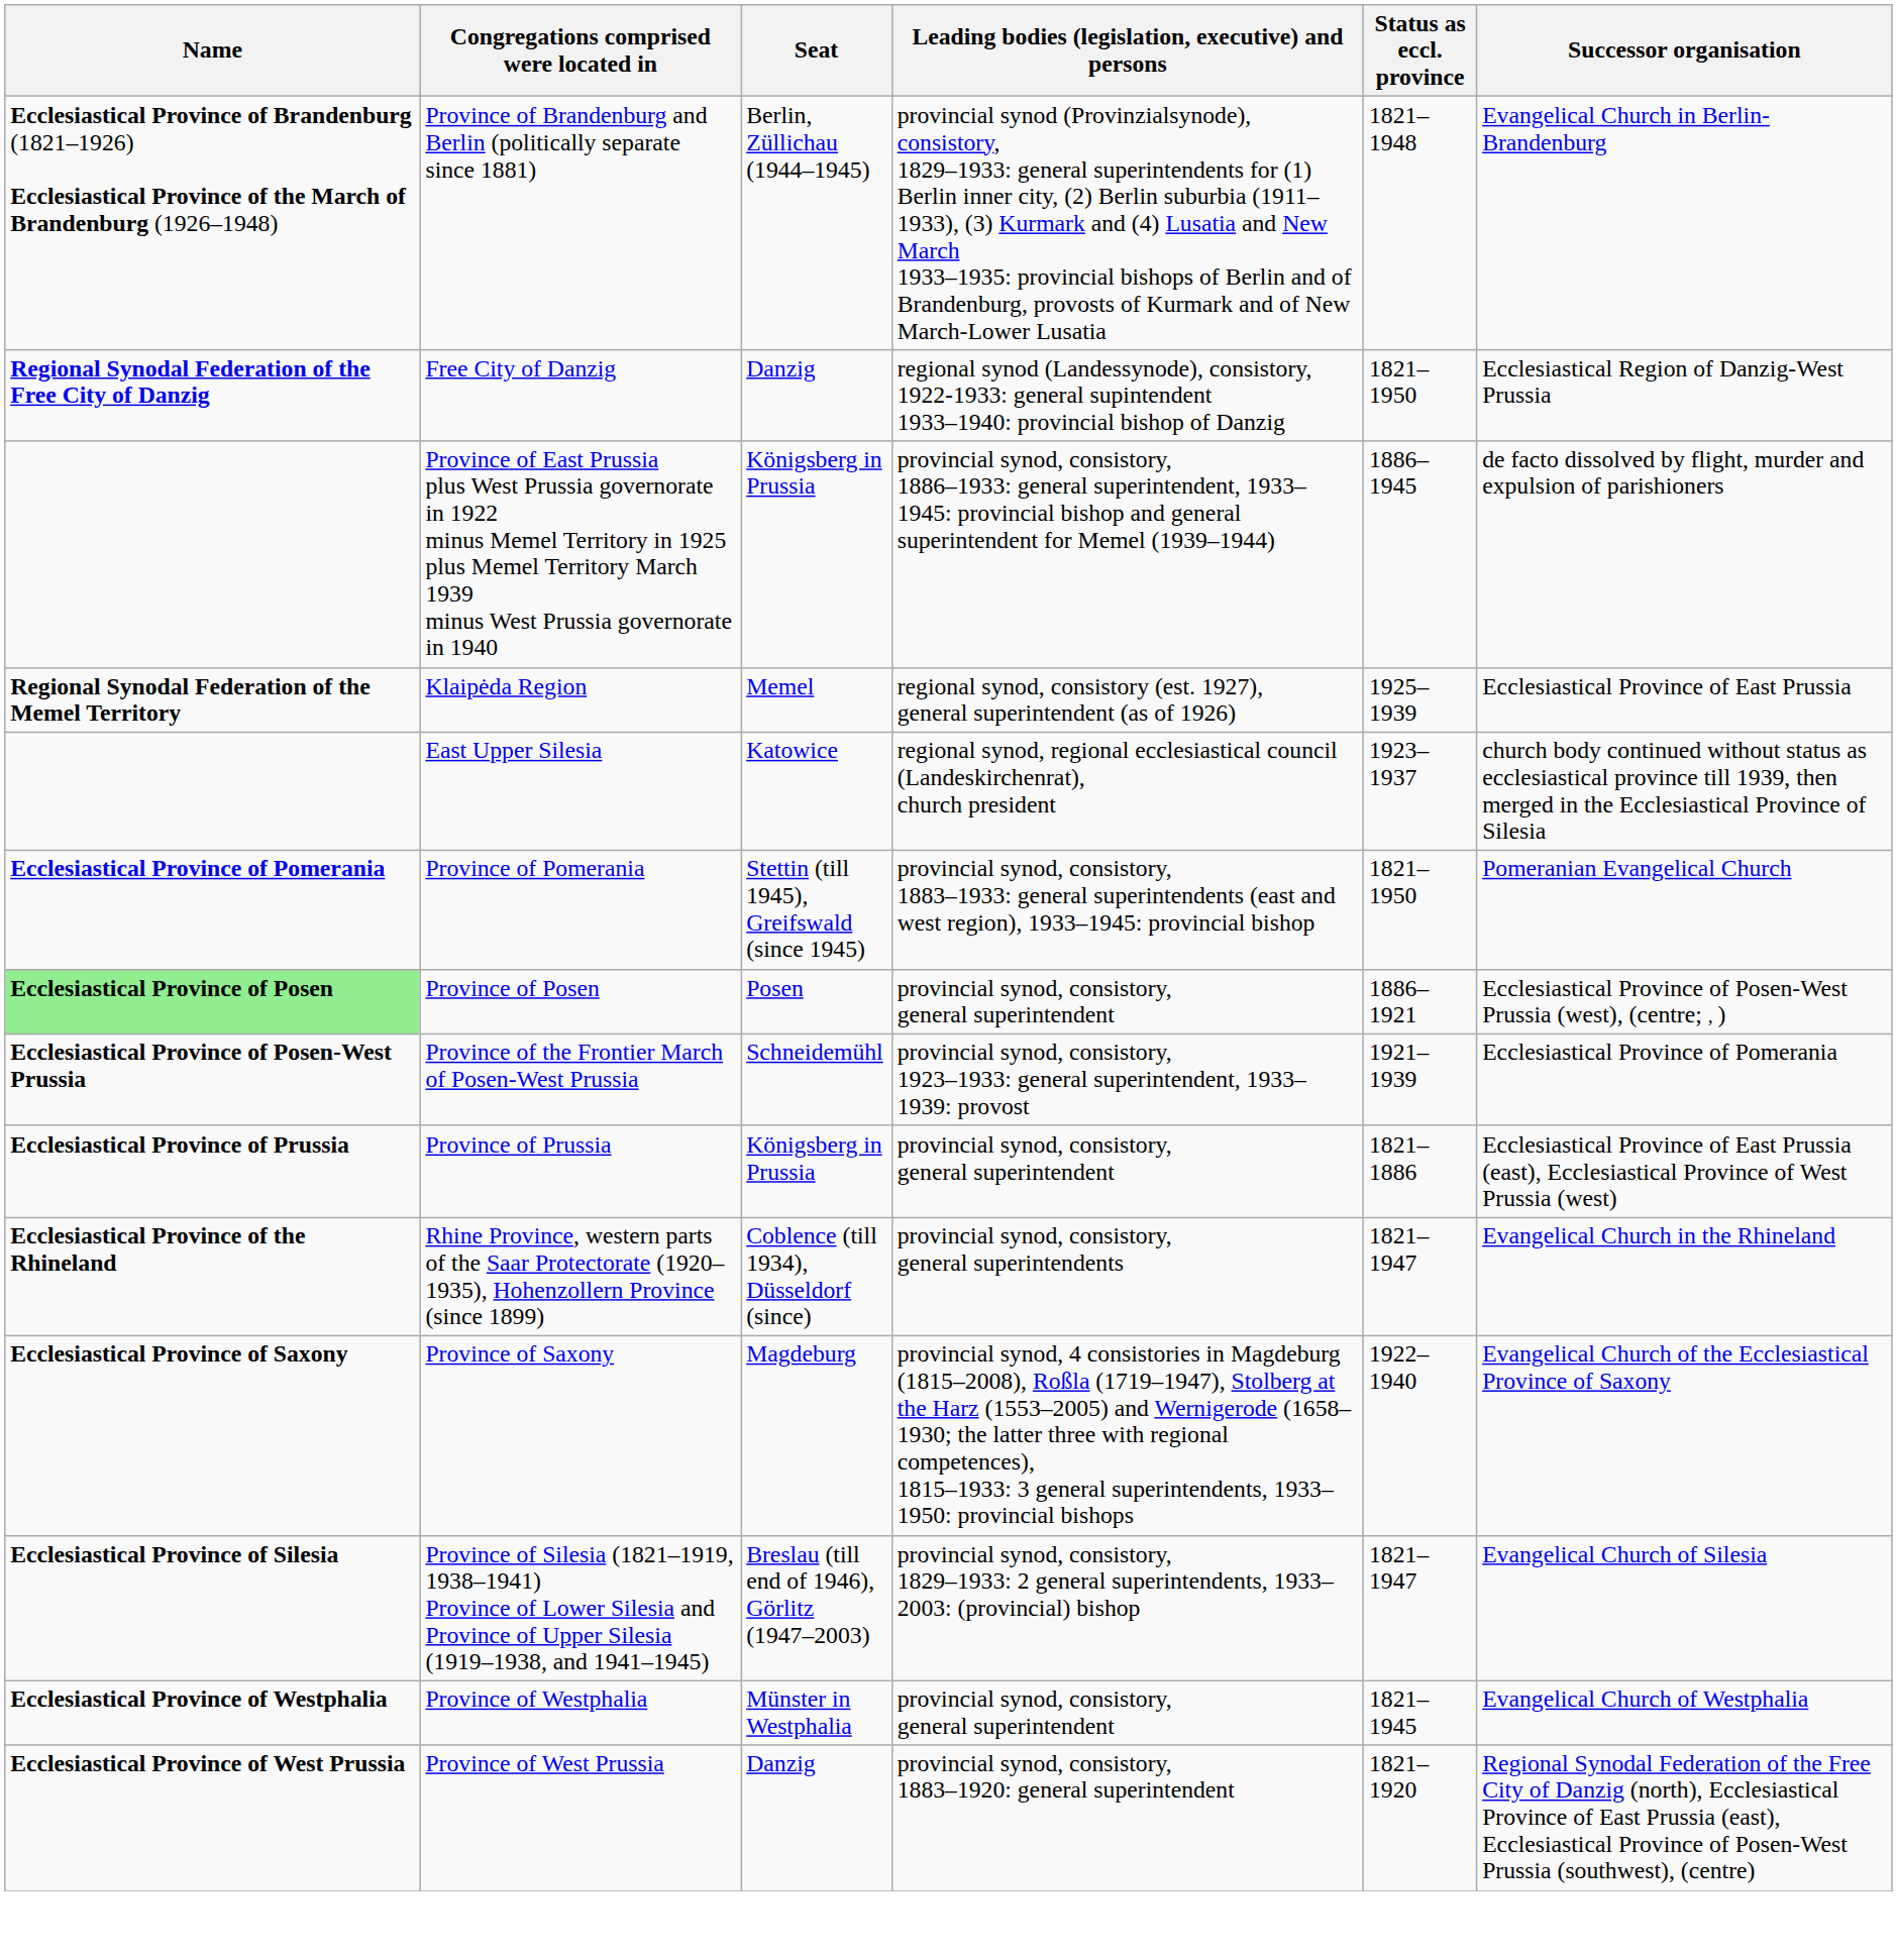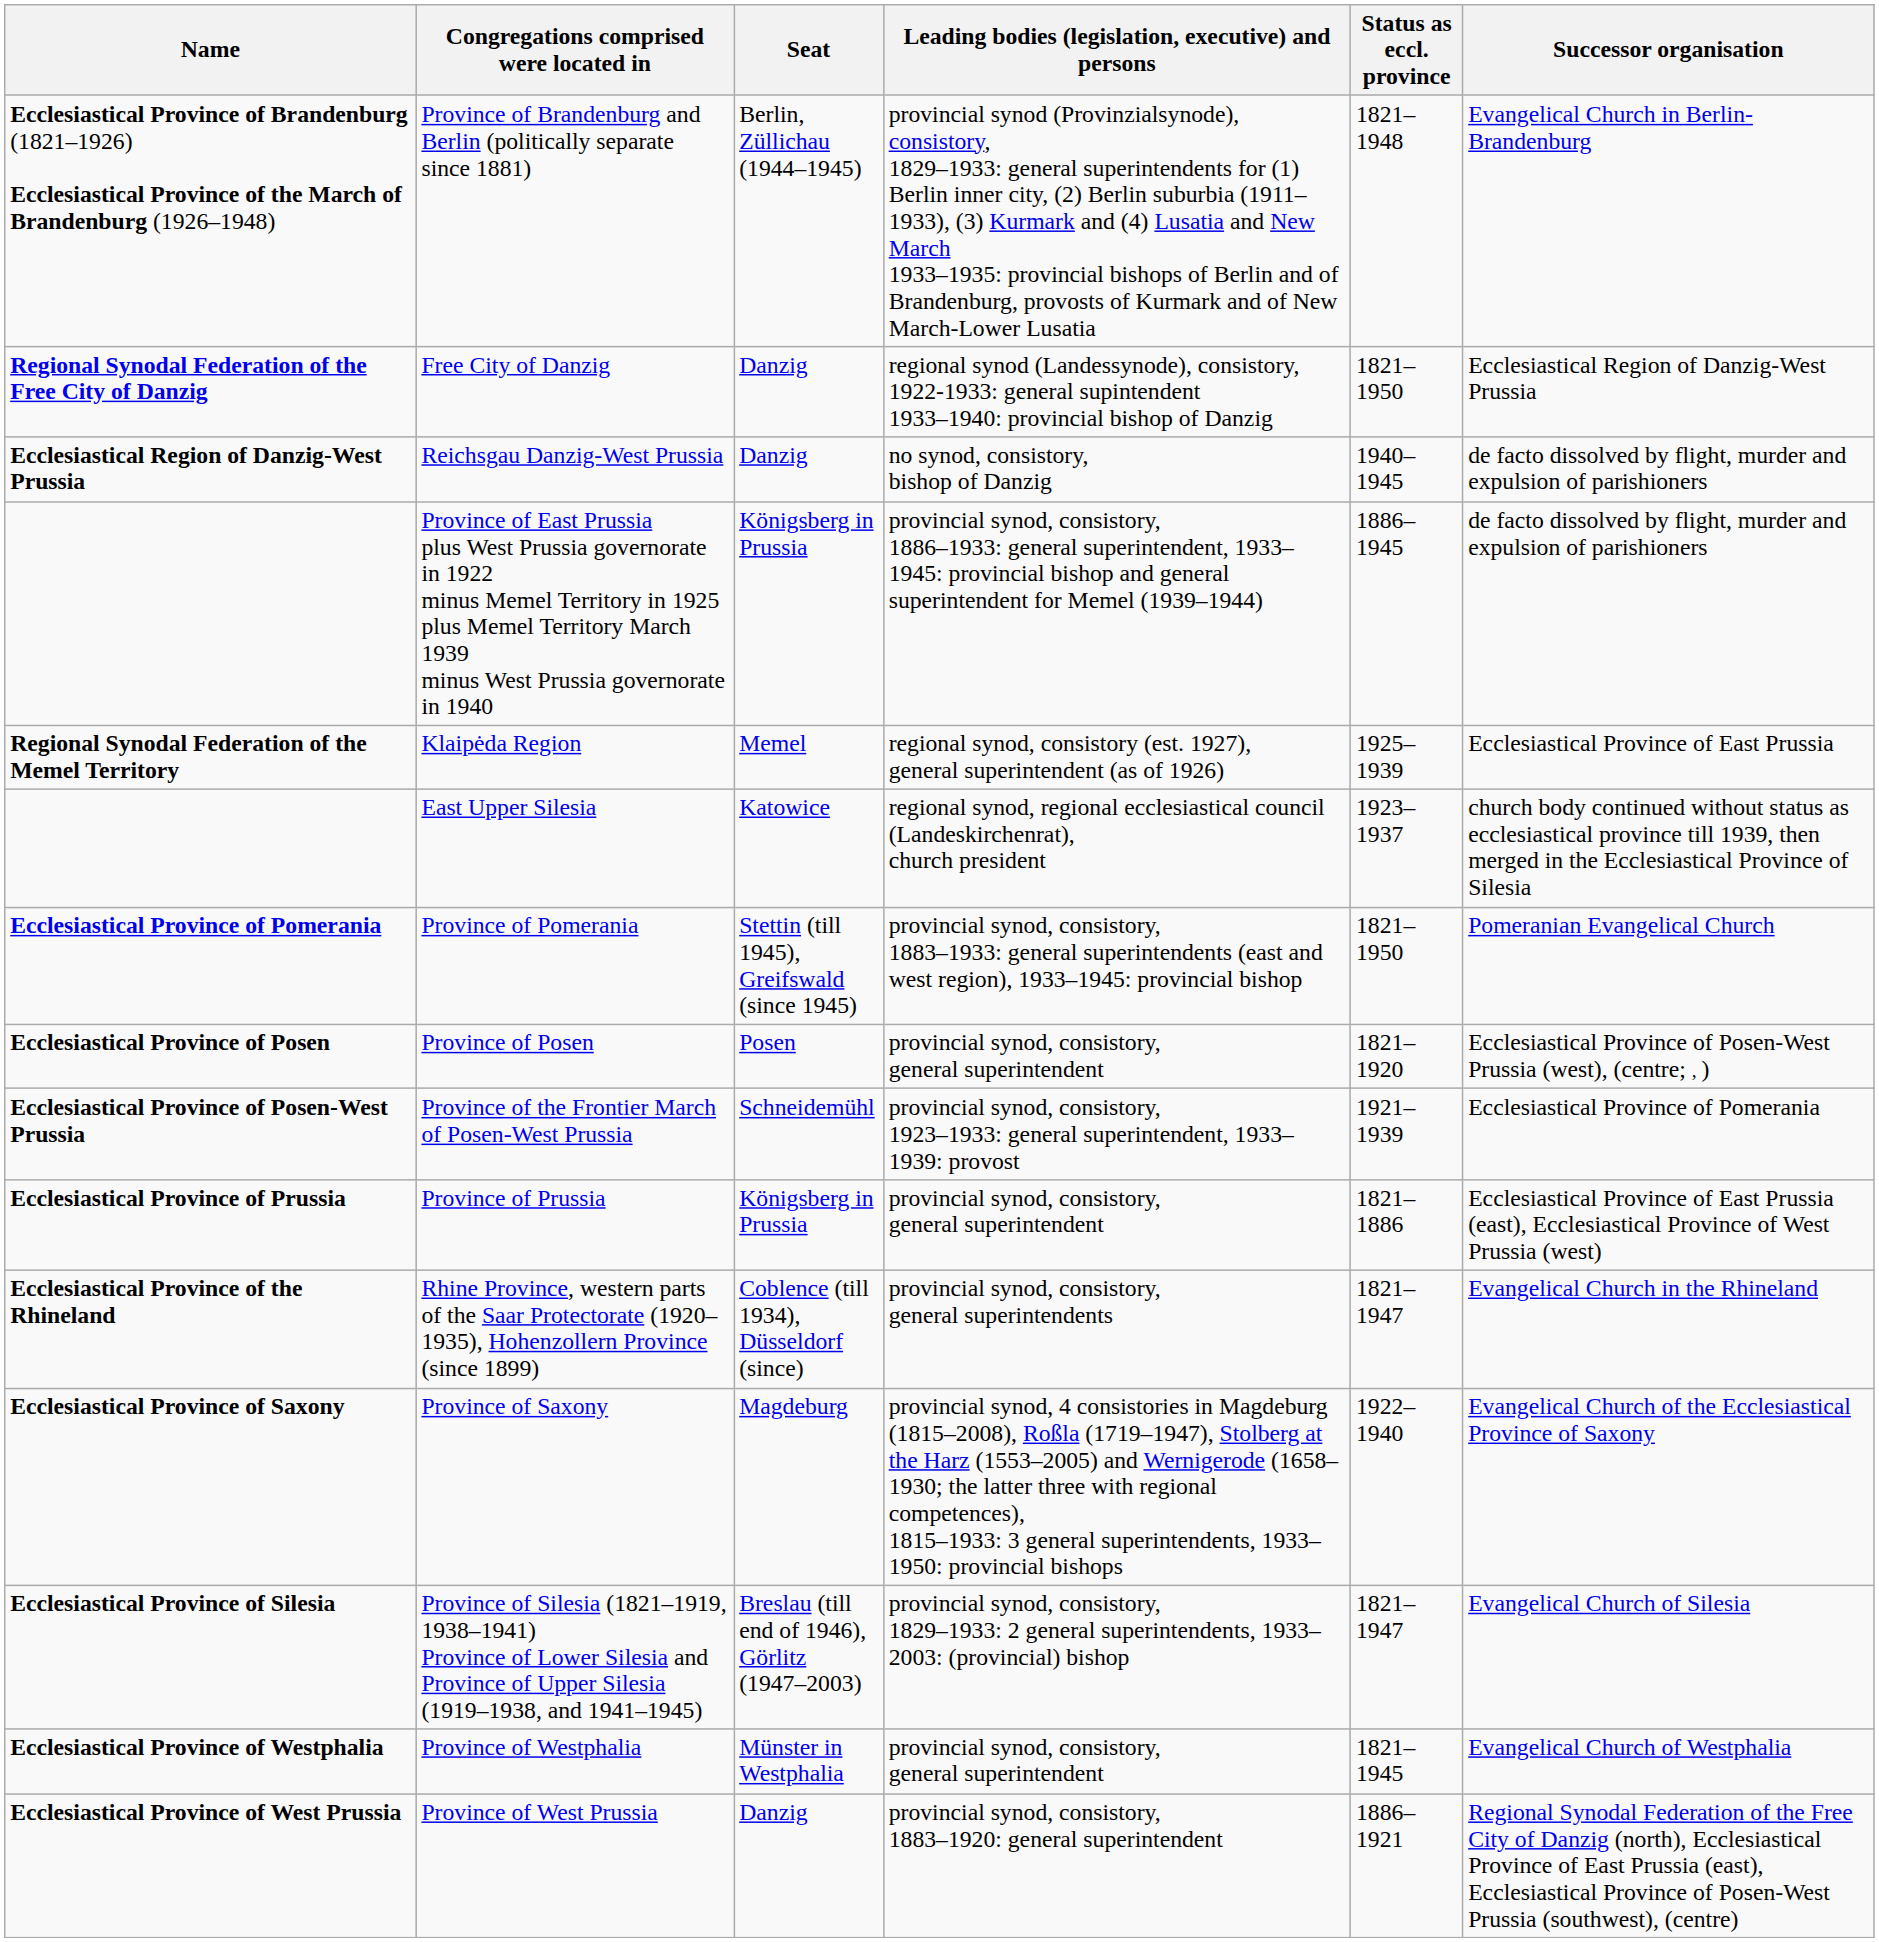 <table class="sortable wikitable" width="100%">
 <tr class="hintergrundfarbe5">
 <th width = "22%">Name</th>
 <th width = "17%">Congregations comprised were located in</th>
 <th width = "8%">Seat</th>
 <th width = "25%">Leading bodies (legislation, executive) and persons</th>
 <th width = "6%">Status as eccl. province</th>
 <th width = "22%">Successor organisation<br></th>
 </tr>
 <tr valign=top>
 <td><strong>Ecclesiastical Province of Brandenburg</strong> (1821–1926)<br><small></small><br><strong>Ecclesiastical Province of the March of Brandenburg</strong> (1926–1948)<br><small></small></td>
 <td><a href='#'>Province of Brandenburg</a> and<br><a href='#'>Berlin</a> (politically separate since 1881)</td>
 <td>Berlin, <br><a href='#'>Züllichau</a> (1944–1945)</td>
 <td>provincial synod (Provinzialsynode), <br><a href='#'>consistory</a>, <br>1829–1933: general superintendents for (1) Berlin inner city, (2) Berlin suburbia (1911–1933), (3) <a href='#'>Kurmark</a> and (4) <a href='#'>Lusatia</a> and <a href='#'>New March</a><br>1933–1935: provincial bishops of Berlin and of Brandenburg, provosts of Kurmark and of New March-Lower Lusatia</td>
 <td>1821–1948</td>
 <td><a href='#'>Evangelical Church in Berlin-Brandenburg</a></td>
 </tr>
 <tr valign=top>
 <td><strong><a href='#'>Regional Synodal Federation of the Free City of Danzig</a></strong><br><small></small></td>
 <td><a href='#'>Free City of Danzig</a></td>
 <td><a href='#'>Danzig</a></td>
 <td>regional synod (Landessynode), consistory, <br>1922-1933: general supintendent<br>1933–1940: provincial bishop of Danzig</td>
 <td>1821–1950</td>
 <td>Ecclesiastical Region of Danzig-West Prussia</td>
+</tr>
+<tr valign=top>
+<td><strong>Ecclesiastical Region of Danzig-West Prussia</strong><br><small></small></td>
+<td><a href='#'>Reichsgau Danzig-West Prussia</a></td>
+<td><a href='#'>Danzig</a></td>
+<td>no synod, consistory, <br>bishop of Danzig</td>
+<td>1940–1945</td>
+<td>de facto dissolved by flight, murder and expulsion of parishioners</td>
 </tr>
 <tr valign=top>
 <td><strong></strong><br><small></small></td>
 <td><a href='#'>Province of East Prussia</a><br>plus West Prussia governorate in 1922<br>minus Memel Territory in 1925<br>plus Memel Territory March 1939<br>minus West Prussia governorate in 1940</td>
 <td><a href='#'>Königsberg in Prussia</a></td>
 <td>provincial synod, consistory, <br>1886–1933: general superintendent, 1933–1945: provincial bishop and general superintendent for Memel (1939–1944)</td>
 <td>1886–1945</td>
 <td>de facto dissolved by flight, murder and expulsion of parishioners</td>
 </tr>
 <tr valign=top>
 <td><strong>Regional Synodal Federation of the Memel Territory</strong><br><small></small></td>
 <td><a href='#'>Klaipėda Region</a></td>
 <td><a href='#'>Memel</a></td>
 <td>regional synod, consistory (est. 1927), <br>general superintendent (as of 1926)</td>
 <td>1925–1939</td>
 <td>Ecclesiastical Province of East Prussia</td>
 </tr>
 <tr valign=top>
 <td><strong></strong><br><small>  </small></td>
 <td><a href='#'>East Upper Silesia</a></td>
 <td><a href='#'>Katowice</a></td>
 <td>regional synod, regional ecclesiastical council (Landeskirchenrat), <br>church president</td>
 <td>1923–1937</td>
 <td>church body continued without status as ecclesiastical province till 1939, then merged in the Ecclesiastical Province of Silesia</td>
 </tr>
 <tr valign=top>
 <td><strong><a href='#'>Ecclesiastical Province of Pomerania</a></strong><br><small></small></td>
 <td><a href='#'>Province of Pomerania</a></td>
 <td><a href='#'>Stettin</a> (till 1945), <br><a href='#'>Greifswald</a> (since 1945)</td>
 <td>provincial synod, consistory, <br>1883–1933: general superintendents (east and west region), 1933–1945: provincial bishop</td>
 <td>1821–1950</td>
 <td><a href='#'>Pomeranian Evangelical Church</a></td>
 </tr>
 <tr valign=top>
-<td style="background: lightgreen;"><strong>Ecclesiastical Province of Posen</strong><br><small></small></td>
+<td><strong>Ecclesiastical Province of Posen</strong><br><small></small></td>
 <td><a href='#'>Province of Posen</a></td>
 <td><a href='#'>Posen</a></td>
 <td>provincial synod, consistory, <br>general superintendent</td>
-<td>1886–1921</td>
+<td>1821–1920</td>
 <td>Ecclesiastical Province of Posen-West Prussia (west),  (centre; <small>, </small>)</td>
 </tr>
 <tr valign=top>
 <td><strong>Ecclesiastical Province of Posen-West Prussia</strong><br><small></small></td>
 <td><a href='#'>Province of the Frontier March of Posen-West Prussia</a></td>
 <td><a href='#'>Schneidemühl</a></td>
 <td>provincial synod, consistory, <br>1923–1933: general superintendent, 1933–1939: provost</td>
 <td>1921–1939</td>
 <td>Ecclesiastical Province of Pomerania</td>
 </tr>
 <tr valign=top>
 <td><strong>Ecclesiastical Province of Prussia</strong><br><small></small></td>
 <td><a href='#'>Province of Prussia</a></td>
 <td><a href='#'>Königsberg in Prussia</a></td>
 <td>provincial synod, consistory, <br>general superintendent</td>
 <td>1821–1886</td>
 <td>Ecclesiastical Province of East Prussia (east), Ecclesiastical Province of West Prussia (west)</td>
 </tr>
 <tr valign=top>
 <td><strong>Ecclesiastical Province of the Rhineland</strong><br><small></small></td>
 <td><a href='#'>Rhine Province</a>, western parts of the <a href='#'>Saar Protectorate</a> (1920–1935), <a href='#'>Hohenzollern Province</a> (since 1899)</td>
 <td><a href='#'>Coblence</a> (till 1934), <a href='#'>Düsseldorf</a> (since)</td>
 <td>provincial synod, consistory, <br>general superintendents</td>
 <td>1821–1947</td>
 <td><a href='#'>Evangelical Church in the Rhineland</a></td>
 </tr>
 <tr valign=top>
 <td><strong>Ecclesiastical Province of Saxony</strong><br><small></small></td>
 <td><a href='#'>Province of Saxony</a></td>
 <td><a href='#'>Magdeburg</a></td>
 <td>provincial synod, 4 consistories in Magdeburg (1815–2008), <a href='#'>Roßla</a> (1719–1947), <a href='#'>Stolberg at the Harz</a> (1553–2005) and <a href='#'>Wernigerode</a> (1658–1930; the latter three with regional competences), <br>1815–1933: 3 general superintendents, 1933–1950: provincial bishops</td>
 <td>1922–1940</td>
 <td><a href='#'>Evangelical Church of the Ecclesiastical Province of Saxony</a></td>
 </tr>
 <tr valign=top>
 <td><strong>Ecclesiastical Province of Silesia</strong><br><small></small></td>
 <td><a href='#'>Province of Silesia</a> (1821–1919, 1938–1941)<br><a href='#'>Province of Lower Silesia</a> and <a href='#'>Province of Upper Silesia</a> (1919–1938, and 1941–1945)</td>
 <td><a href='#'>Breslau</a> (till end of 1946), <br><a href='#'>Görlitz</a> (1947–2003)</td>
 <td>provincial synod, consistory, <br>1829–1933: 2 general superintendents, 1933–2003: (provincial) bishop</td>
 <td>1821–1947</td>
 <td><a href='#'>Evangelical Church of Silesia</a></td>
 </tr>
 <tr valign=top>
 <td><strong>Ecclesiastical Province of Westphalia</strong><br><small></small></td>
 <td><a href='#'>Province of Westphalia</a></td>
 <td><a href='#'>Münster in Westphalia</a></td>
 <td>provincial synod, consistory, <br> general superintendent</td>
 <td>1821–1945</td>
 <td><a href='#'>Evangelical Church of Westphalia</a></td>
 </tr>
 <tr valign=top>
 <td><strong>Ecclesiastical Province of West Prussia</strong><br><small></small></td>
 <td><a href='#'>Province of West Prussia</a></td>
 <td><a href='#'>Danzig</a></td>
 <td>provincial synod, consistory, <br>1883–1920: general superintendent</td>
-<td>1821–1920</td>
+<td>1886–1921</td>
 <td><a href='#'>Regional Synodal Federation of the Free City of Danzig</a> (north), Ecclesiastical Province of East Prussia (east), Ecclesiastical Province of Posen-West Prussia (southwest),  (centre)</td>
 </tr>
 </table>
